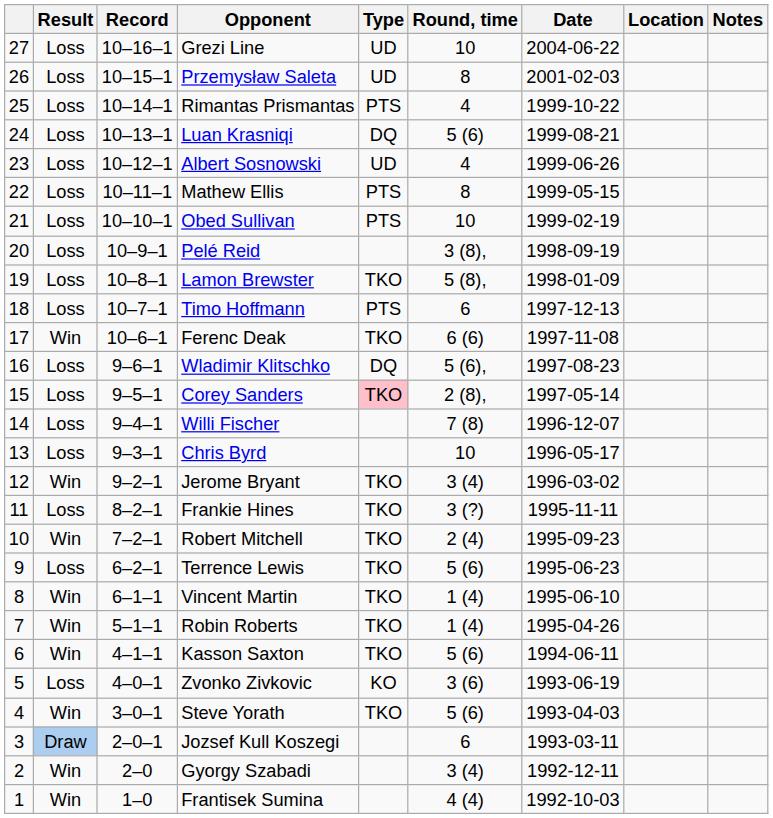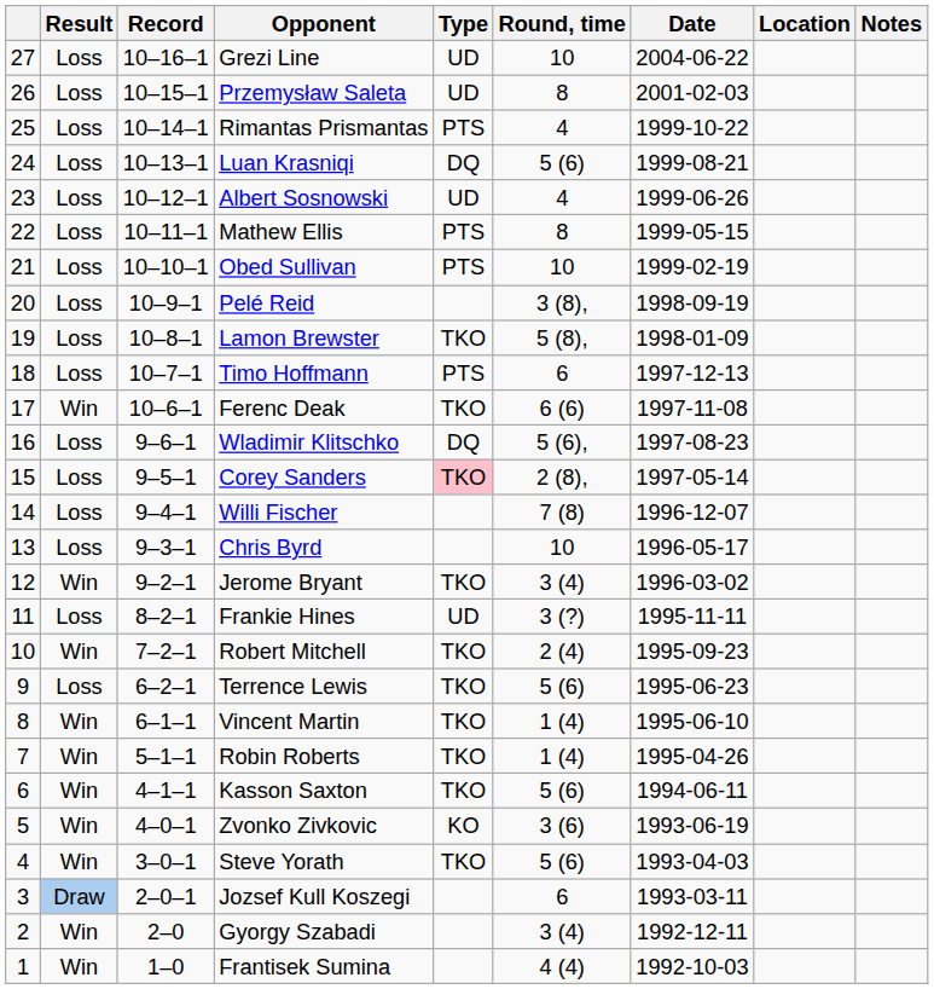 <table class="wikitable" style="text-align:center; font-size:95%">
 <tr>
 <th></th>
 <th>Result</th>
 <th>Record</th>
 <th>Opponent</th>
 <th>Type</th>
 <th>Round, time</th>
 <th>Date</th>
 <th>Location</th>
 <th>Notes</th>
 </tr>
 <tr>
 <td>27</td>
 <td>Loss</td>
 <td>10–16–1</td>
 <td style="text-align:left;"> Grezi Line</td>
 <td>UD</td>
 <td>10</td>
 <td>2004-06-22</td>
 <td style="text-align:left;"> </td>
 <td style="text-align:left;"></td>
 </tr>
 <tr>
 <td>26</td>
 <td>Loss</td>
 <td>10–15–1</td>
 <td style="text-align:left;"> <a href='#'>Przemysław Saleta</a></td>
 <td>UD</td>
 <td>8</td>
 <td>2001-02-03</td>
 <td style="text-align:left;"> </td>
 <td style="text-align:left;"></td>
 </tr>
 <tr>
 <td>25</td>
 <td>Loss</td>
 <td>10–14–1</td>
 <td style="text-align:left;"> Rimantas Prismantas</td>
 <td>PTS</td>
 <td>4</td>
 <td>1999-10-22</td>
 <td style="text-align:left;"> </td>
 <td style="text-align:left;"></td>
 </tr>
 <tr>
 <td>24</td>
 <td>Loss</td>
 <td>10–13–1</td>
 <td style="text-align:left;"> <a href='#'>Luan Krasniqi</a></td>
 <td>DQ</td>
 <td>5 (6)</td>
 <td>1999-08-21</td>
 <td style="text-align:left;"> </td>
 <td style="text-align:left;"></td>
 </tr>
 <tr>
 <td>23</td>
 <td>Loss</td>
 <td>10–12–1</td>
 <td style="text-align:left;"> <a href='#'>Albert Sosnowski</a></td>
 <td>UD</td>
 <td>4</td>
 <td>1999-06-26</td>
 <td style="text-align:left;"> </td>
 <td style="text-align:left;"></td>
 </tr>
 <tr>
 <td>22</td>
 <td>Loss</td>
 <td>10–11–1</td>
 <td style="text-align:left;"> Mathew Ellis</td>
 <td>PTS</td>
 <td>8</td>
 <td>1999-05-15</td>
 <td style="text-align:left;"> </td>
 <td style="text-align:left;"></td>
 </tr>
 <tr>
 <td>21</td>
 <td>Loss</td>
 <td>10–10–1</td>
 <td style="text-align:left;"> <a href='#'>Obed Sullivan</a></td>
 <td>PTS</td>
 <td>10</td>
 <td>1999-02-19</td>
 <td style="text-align:left;"> </td>
 <td style="text-align:left;"></td>
 </tr>
 <tr>
 <td>20</td>
 <td>Loss</td>
 <td>10–9–1</td>
 <td style="text-align:left;"> <a href='#'>Pelé Reid</a></td>
 <td></td>
 <td>3 (8), </td>
 <td>1998-09-19</td>
 <td style="text-align:left;"> </td>
 <td style="text-align:left;"></td>
 </tr>
 <tr>
 <td>19</td>
 <td>Loss</td>
 <td>10–8–1</td>
 <td style="text-align:left;"> <a href='#'>Lamon Brewster</a></td>
 <td>TKO</td>
 <td>5 (8), </td>
 <td>1998-01-09</td>
 <td style="text-align:left;"> </td>
 <td style="text-align:left;"></td>
 </tr>
 <tr>
 <td>18</td>
 <td>Loss</td>
 <td>10–7–1</td>
 <td style="text-align:left;"> <a href='#'>Timo Hoffmann</a></td>
 <td>PTS</td>
 <td>6</td>
 <td>1997-12-13</td>
 <td style="text-align:left;"> </td>
 <td style="text-align:left;"></td>
 </tr>
 <tr>
 <td>17</td>
 <td>Win</td>
 <td>10–6–1</td>
 <td style="text-align:left;"> Ferenc Deak</td>
 <td>TKO</td>
 <td>6 (6)</td>
 <td>1997-11-08</td>
 <td style="text-align:left;"> </td>
 <td style="text-align:left;"></td>
 </tr>
 <tr>
 <td>16</td>
 <td>Loss</td>
 <td>9–6–1</td>
 <td style="text-align:left;"> <a href='#'>Wladimir Klitschko</a></td>
 <td>DQ</td>
 <td>5 (6), </td>
 <td>1997-08-23</td>
 <td style="text-align:left;"> </td>
 <td style="text-align:left;"></td>
 </tr>
 <tr>
 <td>15</td>
 <td>Loss</td>
 <td>9–5–1</td>
 <td style="text-align:left;"> <a href='#'>Corey Sanders</a></td>
 <td style="background: pink;">TKO</td>
 <td>2 (8), </td>
 <td>1997-05-14</td>
 <td style="text-align:left;"> </td>
 <td style="text-align:left;"></td>
 </tr>
 <tr>
 <td>14</td>
 <td>Loss</td>
 <td>9–4–1</td>
 <td style="text-align:left;"> <a href='#'>Willi Fischer</a></td>
 <td></td>
 <td>7 (8)</td>
 <td>1996-12-07</td>
 <td style="text-align:left;"> </td>
 <td style="text-align:left;"></td>
 </tr>
 <tr>
 <td>13</td>
 <td>Loss</td>
 <td>9–3–1</td>
 <td style="text-align:left;"> <a href='#'>Chris Byrd</a></td>
 <td></td>
 <td>10</td>
 <td>1996-05-17</td>
 <td style="text-align:left;"> </td>
 <td style="text-align:left;"></td>
 </tr>
 <tr>
 <td>12</td>
 <td>Win</td>
 <td>9–2–1</td>
 <td style="text-align:left;"> Jerome Bryant</td>
 <td>TKO</td>
 <td>3 (4)</td>
 <td>1996-03-02</td>
 <td style="text-align:left;"> </td>
 <td style="text-align:left;"></td>
 </tr>
 <tr>
 <td>11</td>
 <td>Loss</td>
 <td>8–2–1</td>
 <td style="text-align:left;"> Frankie Hines</td>
-<td>TKO</td>
+<td>UD</td>
 <td>3 (?)</td>
 <td>1995-11-11</td>
 <td style="text-align:left;"> </td>
 <td style="text-align:left;"></td>
 </tr>
 <tr>
 <td>10</td>
 <td>Win</td>
 <td>7–2–1</td>
 <td style="text-align:left;"> Robert Mitchell</td>
 <td>TKO</td>
 <td>2 (4)</td>
 <td>1995-09-23</td>
 <td style="text-align:left;"> </td>
 <td style="text-align:left;"></td>
 </tr>
 <tr>
 <td>9</td>
 <td>Loss</td>
 <td>6–2–1</td>
 <td style="text-align:left;"> Terrence Lewis</td>
 <td>TKO</td>
 <td>5 (6)</td>
 <td>1995-06-23</td>
 <td style="text-align:left;"> </td>
 <td style="text-align:left;"></td>
 </tr>
 <tr>
 <td>8</td>
 <td>Win</td>
 <td>6–1–1</td>
 <td style="text-align:left;"> Vincent Martin</td>
 <td>TKO</td>
 <td>1 (4)</td>
 <td>1995-06-10</td>
 <td style="text-align:left;"> </td>
 <td style="text-align:left;"></td>
 </tr>
 <tr>
 <td>7</td>
 <td>Win</td>
 <td>5–1–1</td>
 <td style="text-align:left;"> Robin Roberts</td>
 <td>TKO</td>
 <td>1 (4)</td>
 <td>1995-04-26</td>
 <td style="text-align:left;"> </td>
 <td style="text-align:left;"></td>
 </tr>
 <tr>
 <td>6</td>
 <td>Win</td>
 <td>4–1–1</td>
 <td style="text-align:left;"> Kasson Saxton</td>
 <td>TKO</td>
 <td>5 (6)</td>
 <td>1994-06-11</td>
 <td style="text-align:left;"> </td>
 <td style="text-align:left;"></td>
 </tr>
 <tr>
 <td>5</td>
-<td>Loss</td>
+<td>Win</td>
 <td>4–0–1</td>
 <td style="text-align:left;"> Zvonko Zivkovic</td>
 <td>KO</td>
 <td>3 (6)</td>
 <td>1993-06-19</td>
 <td style="text-align:left;"> </td>
 <td style="text-align:left;"></td>
 </tr>
 <tr>
 <td>4</td>
 <td>Win</td>
 <td>3–0–1</td>
 <td style="text-align:left;"> Steve Yorath</td>
 <td>TKO</td>
 <td>5 (6)</td>
 <td>1993-04-03</td>
 <td style="text-align:left;"> </td>
 <td style="text-align:left;"></td>
 </tr>
 <tr>
 <td>3</td>
 <td style="background:#abcdef;">Draw</td>
 <td>2–0–1</td>
 <td style="text-align:left;"> Jozsef Kull Koszegi</td>
 <td></td>
 <td>6</td>
 <td>1993-03-11</td>
 <td style="text-align:left;"> </td>
 <td style="text-align:left;"></td>
 </tr>
 <tr>
 <td>2</td>
 <td>Win</td>
 <td>2–0</td>
 <td style="text-align:left;"> Gyorgy Szabadi</td>
 <td></td>
 <td>3 (4)</td>
 <td>1992-12-11</td>
 <td style="text-align:left;"> </td>
 <td style="text-align:left;"></td>
 </tr>
 <tr>
 <td>1</td>
 <td>Win</td>
 <td>1–0</td>
 <td style="text-align:left;"> Frantisek Sumina</td>
 <td></td>
 <td>4 (4)</td>
 <td>1992-10-03</td>
 <td style="text-align:left;"> </td>
 <td style="text-align:left;"></td>
 </tr>
 </table>
